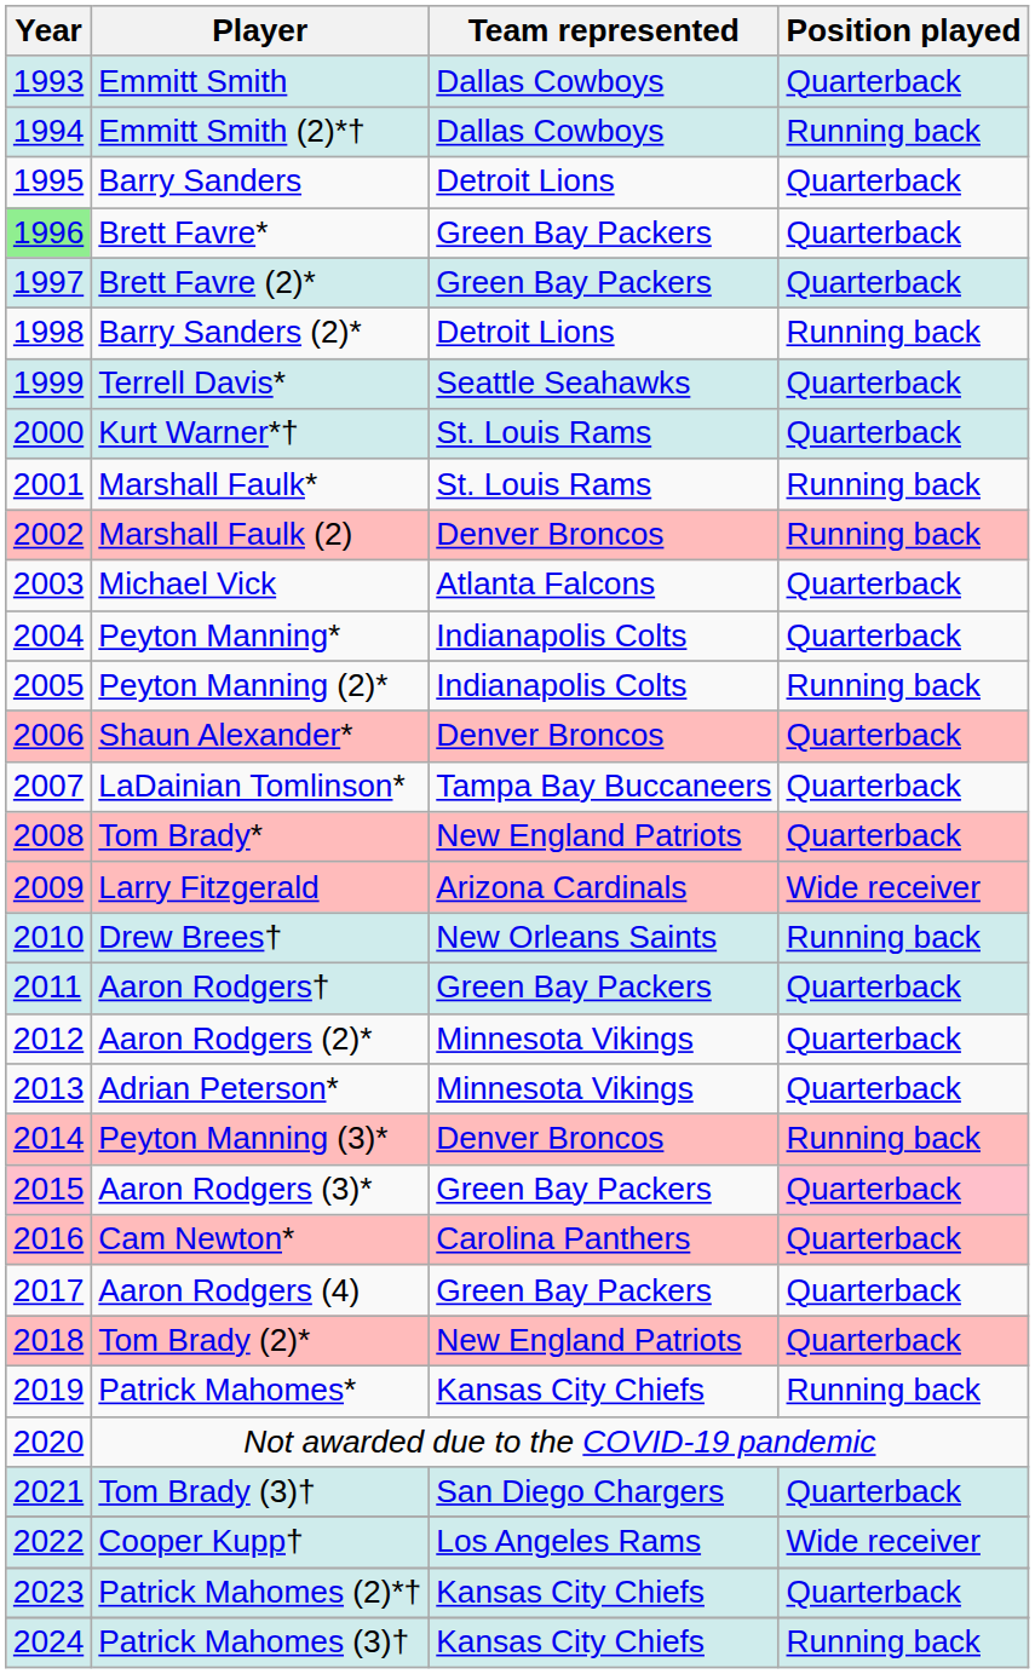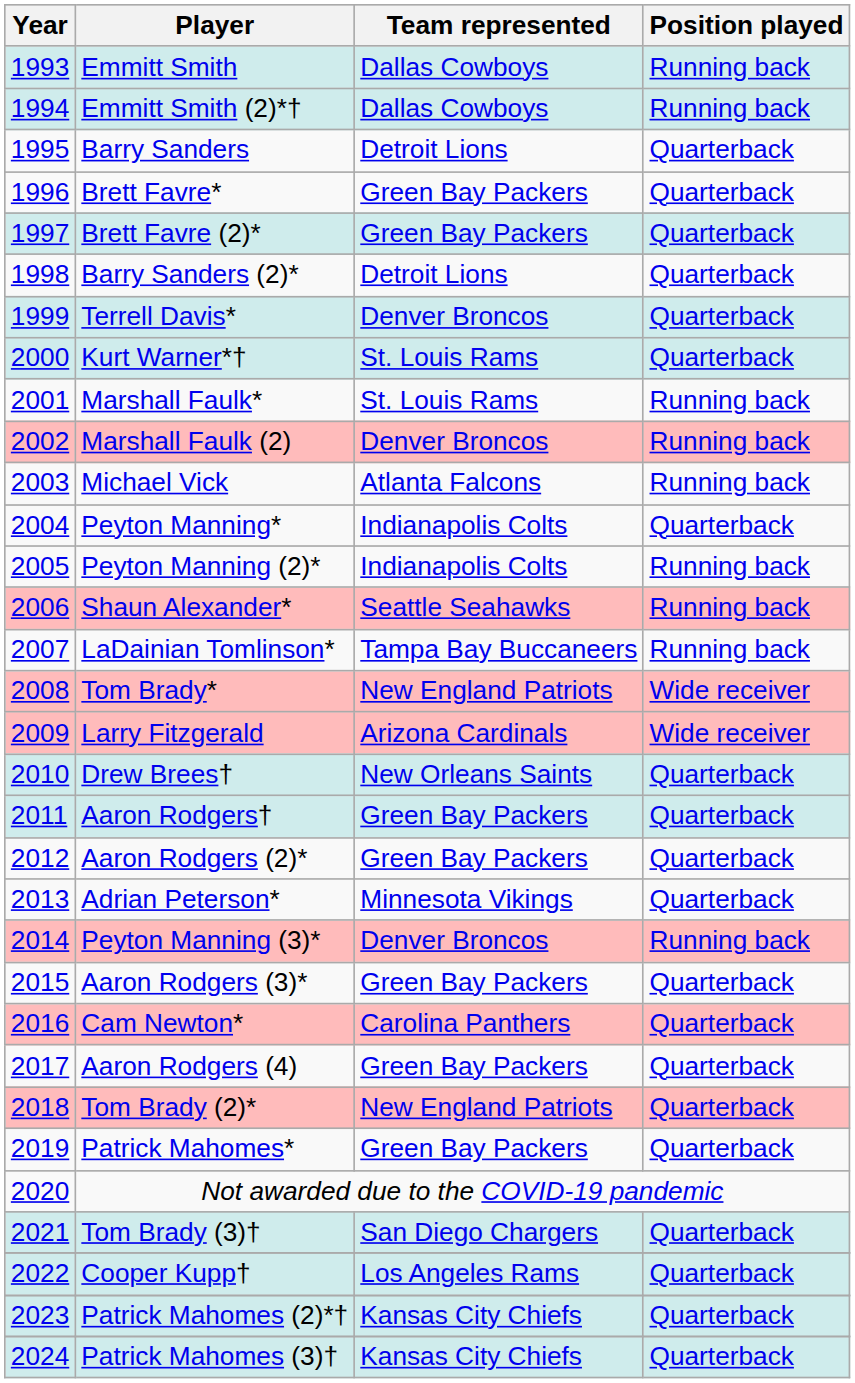 <table class="wikitable sortable">
 <tr>
 <th>Year</th>
 <th>Player</th>
 <th>Team represented</th>
 <th>Position played</th>
 </tr>
 <tr bgcolor="#cfecec">
 <td><a href='#'>1993</a></td>
 <td><a href='#'>Emmitt Smith</a></td>
 <td><a href='#'>Dallas Cowboys</a></td>
-<td><a href='#'>Quarterback</a></td>
+<td><a href='#'>Running back</a></td>
 </tr>
 <tr bgcolor="#cfecec">
 <td><a href='#'>1994</a></td>
 <td><a href='#'>Emmitt Smith</a> (2)*†</td>
 <td><a href='#'>Dallas Cowboys</a></td>
 <td><a href='#'>Running back</a></td>
 </tr>
 <tr>
 <td><a href='#'>1995</a></td>
 <td><a href='#'>Barry Sanders</a></td>
 <td><a href='#'>Detroit Lions</a></td>
 <td><a href='#'>Quarterback</a></td>
 </tr>
 <tr>
-<td style="background: lightgreen;"><a href='#'>1996</a></td>
+<td><a href='#'>1996</a></td>
 <td><a href='#'>Brett Favre</a>*</td>
 <td><a href='#'>Green Bay Packers</a></td>
 <td><a href='#'>Quarterback</a></td>
 </tr>
 <tr bgcolor="#cfecec">
 <td><a href='#'>1997</a></td>
 <td><a href='#'>Brett Favre</a> (2)*</td>
 <td><a href='#'>Green Bay Packers</a></td>
 <td><a href='#'>Quarterback</a></td>
 </tr>
 <tr>
 <td><a href='#'>1998</a></td>
 <td><a href='#'>Barry Sanders</a> (2)*</td>
 <td><a href='#'>Detroit Lions</a></td>
-<td><a href='#'>Running back</a></td>
+<td><a href='#'>Quarterback</a></td>
 </tr>
 <tr bgcolor="#cfecec">
 <td><a href='#'>1999</a></td>
 <td><a href='#'>Terrell Davis</a>*</td>
-<td><a href='#'>Seattle Seahawks</a></td>
+<td><a href='#'>Denver Broncos</a></td>
 <td><a href='#'>Quarterback</a></td>
 </tr>
 <tr bgcolor="#cfecec">
 <td><a href='#'>2000</a></td>
 <td><a href='#'>Kurt Warner</a>*†</td>
 <td><a href='#'>St. Louis Rams</a></td>
 <td><a href='#'>Quarterback</a></td>
 </tr>
 <tr>
 <td><a href='#'>2001</a></td>
 <td><a href='#'>Marshall Faulk</a>*</td>
 <td><a href='#'>St. Louis Rams</a></td>
 <td><a href='#'>Running back</a></td>
 </tr>
 <tr bgcolor="#ffbbbb">
 <td><a href='#'>2002</a></td>
 <td><a href='#'>Marshall Faulk</a> (2)</td>
 <td><a href='#'>Denver Broncos</a></td>
 <td><a href='#'>Running back</a></td>
 </tr>
 <tr>
 <td><a href='#'>2003</a></td>
 <td><a href='#'>Michael Vick</a></td>
 <td><a href='#'>Atlanta Falcons</a></td>
-<td><a href='#'>Quarterback</a></td>
+<td><a href='#'>Running back</a></td>
 </tr>
 <tr>
 <td><a href='#'>2004</a></td>
 <td><a href='#'>Peyton Manning</a>*</td>
 <td><a href='#'>Indianapolis Colts</a></td>
 <td><a href='#'>Quarterback</a></td>
 </tr>
 <tr>
 <td><a href='#'>2005</a></td>
 <td><a href='#'>Peyton Manning</a> (2)*</td>
 <td><a href='#'>Indianapolis Colts</a></td>
 <td><a href='#'>Running back</a></td>
 </tr>
 <tr bgcolor="#ffbbbb">
 <td><a href='#'>2006</a></td>
 <td><a href='#'>Shaun Alexander</a>*</td>
-<td><a href='#'>Denver Broncos</a></td>
-<td><a href='#'>Quarterback</a></td>
+<td><a href='#'>Seattle Seahawks</a></td>
+<td><a href='#'>Running back</a></td>
 </tr>
 <tr>
 <td><a href='#'>2007</a></td>
 <td><a href='#'>LaDainian Tomlinson</a>*</td>
 <td><a href='#'>Tampa Bay Buccaneers</a></td>
-<td><a href='#'>Quarterback</a></td>
+<td><a href='#'>Running back</a></td>
 </tr>
 <tr bgcolor="#ffbbbb">
 <td><a href='#'>2008</a></td>
 <td><a href='#'>Tom Brady</a>*</td>
 <td><a href='#'>New England Patriots</a></td>
-<td><a href='#'>Quarterback</a></td>
+<td><a href='#'>Wide receiver</a></td>
 </tr>
 <tr bgcolor="#ffbbbb">
 <td><a href='#'>2009</a></td>
 <td><a href='#'>Larry Fitzgerald</a></td>
 <td><a href='#'>Arizona Cardinals</a></td>
 <td><a href='#'>Wide receiver</a></td>
 </tr>
 <tr bgcolor="#cfecec">
 <td><a href='#'>2010</a></td>
 <td><a href='#'>Drew Brees</a>†</td>
 <td><a href='#'>New Orleans Saints</a></td>
-<td><a href='#'>Running back</a></td>
+<td><a href='#'>Quarterback</a></td>
 </tr>
 <tr bgcolor="#cfecec">
 <td><a href='#'>2011</a></td>
 <td><a href='#'>Aaron Rodgers</a>†</td>
 <td><a href='#'>Green Bay Packers</a></td>
 <td><a href='#'>Quarterback</a></td>
 </tr>
 <tr>
 <td><a href='#'>2012</a></td>
 <td><a href='#'>Aaron Rodgers</a> (2)*</td>
-<td><a href='#'>Minnesota Vikings</a></td>
+<td><a href='#'>Green Bay Packers</a></td>
 <td><a href='#'>Quarterback</a></td>
 </tr>
 <tr>
 <td><a href='#'>2013</a></td>
 <td><a href='#'>Adrian Peterson</a>*</td>
 <td><a href='#'>Minnesota Vikings</a></td>
 <td><a href='#'>Quarterback</a></td>
 </tr>
 <tr bgcolor="#ffbbbb">
 <td><a href='#'>2014</a></td>
 <td><a href='#'>Peyton Manning</a> (3)*</td>
 <td><a href='#'>Denver Broncos</a></td>
 <td><a href='#'>Running back</a></td>
 </tr>
 <tr>
-<td style="background: pink;"><a href='#'>2015</a></td>
+<td><a href='#'>2015</a></td>
 <td><a href='#'>Aaron Rodgers</a> (3)*</td>
 <td><a href='#'>Green Bay Packers</a></td>
-<td style="background: pink;"><a href='#'>Quarterback</a></td>
+<td><a href='#'>Quarterback</a></td>
 </tr>
 <tr bgcolor="#ffbbbb">
 <td><a href='#'>2016</a></td>
 <td><a href='#'>Cam Newton</a>*</td>
 <td><a href='#'>Carolina Panthers</a></td>
 <td><a href='#'>Quarterback</a></td>
 </tr>
 <tr>
 <td><a href='#'>2017</a></td>
 <td><a href='#'>Aaron Rodgers</a> (4)</td>
 <td><a href='#'>Green Bay Packers</a></td>
 <td><a href='#'>Quarterback</a></td>
 </tr>
 <tr bgcolor="#ffbbbb">
 <td><a href='#'>2018</a></td>
 <td><a href='#'>Tom Brady</a> (2)*</td>
 <td><a href='#'>New England Patriots</a></td>
 <td><a href='#'>Quarterback</a></td>
 </tr>
 <tr>
 <td><a href='#'>2019</a></td>
 <td><a href='#'>Patrick Mahomes</a>*</td>
-<td><a href='#'>Kansas City Chiefs</a></td>
-<td><a href='#'>Running back</a></td>
+<td><a href='#'>Green Bay Packers</a></td>
+<td><a href='#'>Quarterback</a></td>
 </tr>
 <tr>
 <td><a href='#'>2020</a></td>
 <td colspan=3 align=center><em>Not awarded due to the <a href='#'>COVID-19 pandemic</a></em></td>
 </tr>
 <tr bgcolor="#cfecec">
 <td><a href='#'>2021</a></td>
 <td><a href='#'>Tom Brady</a> (3)†</td>
 <td><a href='#'>San Diego Chargers</a></td>
 <td><a href='#'>Quarterback</a></td>
 </tr>
 <tr>
 </tr>
 <tr bgcolor="#cfecec">
 <td><a href='#'>2022</a></td>
 <td><a href='#'>Cooper Kupp</a>†</td>
 <td><a href='#'>Los Angeles Rams</a></td>
-<td><a href='#'>Wide receiver</a></td>
+<td><a href='#'>Quarterback</a></td>
 </tr>
 <tr>
 </tr>
 <tr bgcolor="#cfecec">
 <td><a href='#'>2023</a></td>
 <td><a href='#'>Patrick Mahomes</a> (2)*†</td>
 <td><a href='#'>Kansas City Chiefs</a></td>
 <td><a href='#'>Quarterback</a></td>
 </tr>
 <tr>
 </tr>
 <tr bgcolor="#cfecec">
 <td><a href='#'>2024</a></td>
 <td><a href='#'>Patrick Mahomes</a> (3)†</td>
 <td><a href='#'>Kansas City Chiefs</a></td>
-<td><a href='#'>Running back</a></td>
+<td><a href='#'>Quarterback</a></td>
 </tr>
 </table>
